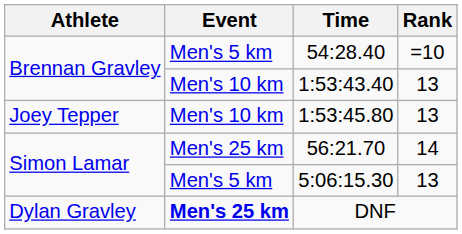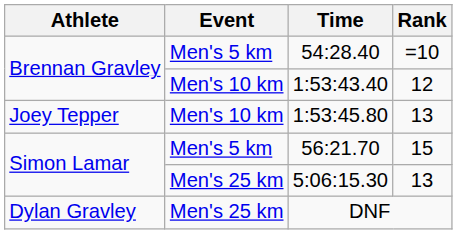 <table class="wikitable">
 <tr>
 <th>Athlete</th>
 <th>Event</th>
 <th>Time</th>
 <th>Rank</th>
 </tr>
 <tr align="center">
 <td rowspan="2" align="left"><a href='#'>Brennan Gravley</a></td>
 <td align="left"><a href='#'>Men's 5 km</a></td>
 <td>54:28.40</td>
 <td>=10</td>
 </tr>
 <tr align="center">
 <td align="left"><a href='#'>Men's 10 km</a></td>
 <td>1:53:43.40</td>
-<td>13</td>
+<td>12</td>
 </tr>
 <tr align="center">
 <td align="left"><a href='#'>Joey Tepper</a></td>
 <td align="left"><a href='#'>Men's 10 km</a></td>
 <td>1:53:45.80</td>
 <td>13</td>
 </tr>
 <tr align="center">
 <td rowspan="2" align="left"><a href='#'>Simon Lamar</a></td>
-<td align="left"><a href='#'>Men's 25 km</a></td>
+<td align="left"><a href='#'>Men's 5 km</a></td>
 <td>56:21.70</td>
-<td>14</td>
+<td>15</td>
 </tr>
 <tr align="center">
-<td align="left"><a href='#'>Men's 5 km</a></td>
+<td align="left"><a href='#'>Men's 25 km</a></td>
 <td>5:06:15.30</td>
 <td>13</td>
 </tr>
 <tr align="center">
 <td align="left"><a href='#'>Dylan Gravley</a></td>
-<td align="left"><strong><a href='#'>Men's 25 km</a></strong></td>
+<td align="left"><a href='#'>Men's 25 km</a></td>
 <td colspan="2">DNF</td>
 </tr>
 </table>
